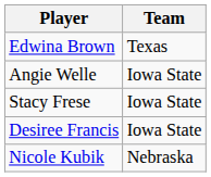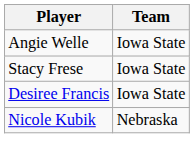 <table class="wikitable">
 <tr>
 <th>Player</th>
 <th>Team</th>
-</tr>
-<tr>
-<td><a href='#'>Edwina Brown</a></td>
-<td>Texas</td>
 </tr>
 <tr>
 <td>Angie Welle</td>
 <td>Iowa State</td>
 </tr>
 <tr>
 <td>Stacy Frese</td>
 <td>Iowa State</td>
 </tr>
 <tr>
 <td><a href='#'>Desiree Francis</a></td>
 <td>Iowa State</td>
 </tr>
 <tr>
 <td><a href='#'>Nicole Kubik</a></td>
 <td>Nebraska</td>
 </tr>
 </table>
